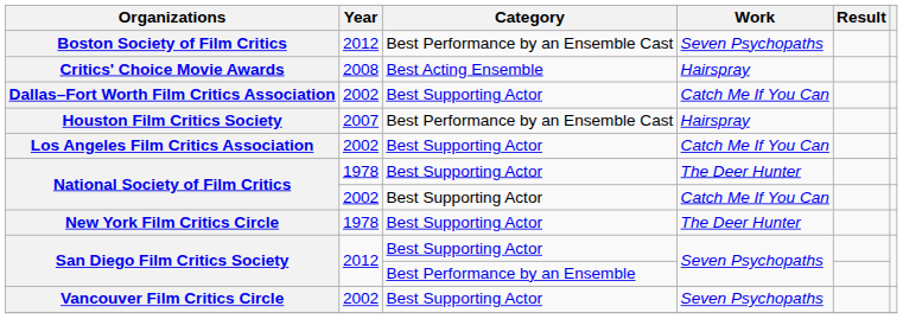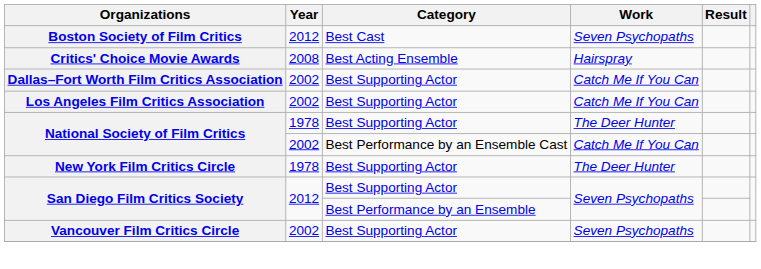 <table class= "wikitable plainrowheaders sortable">
 <tr>
 <th>Organizations</th>
 <th scope="col">Year</th>
 <th scope="col">Category</th>
 <th scope="col">Work</th>
 <th scope="col">Result</th>
 <th scope="col" class="unsortable"></th>
 </tr>
 <tr>
 <th rowspan="1", scope="row"><a href='#'>Boston Society of Film Critics</a></th>
 <td style="text-align:center;"><a href='#'>2012</a></td>
-<td>Best Performance by an Ensemble Cast</td>
+<td><a href='#'>Best Cast</a></td>
 <td><em><a href='#'>Seven Psychopaths</a></em></td>
 <td></td>
 <td style="text-align:center;"></td>
 </tr>
 <tr>
 <th rowspan="1", scope="row"><a href='#'>Critics' Choice Movie Awards</a></th>
 <td style="text-align:center;"><a href='#'>2008</a></td>
 <td><a href='#'>Best Acting Ensemble</a></td>
 <td><em><a href='#'>Hairspray</a></em></td>
 <td></td>
 <td style="text-align:center;"></td>
 </tr>
 <tr>
 <th rowspan="1", scope="row"><a href='#'>Dallas–Fort Worth Film Critics Association</a></th>
 <td style="text-align:center;"><a href='#'>2002</a></td>
 <td><a href='#'>Best Supporting Actor</a></td>
 <td><em><a href='#'>Catch Me If You Can</a></em></td>
 <td></td>
 <td style="text-align:center;"></td>
 </tr>
 <tr>
-<th rowspan="1", scope="row"><a href='#'>Houston Film Critics Society</a></th>
-<td style="text-align:center;"><a href='#'>2007</a></td>
-<td>Best Performance by an Ensemble Cast</td>
-<td><em><a href='#'>Hairspray</a></em></td>
-<td></td>
-<td style="text-align:center;"></td>
-</tr>
-<tr>
 <th rowspan="1", scope="row"><a href='#'>Los Angeles Film Critics Association</a></th>
 <td style="text-align:center;"><a href='#'>2002</a></td>
 <td><a href='#'>Best Supporting Actor</a></td>
 <td><em><a href='#'>Catch Me If You Can</a></em></td>
 <td></td>
 <td style="text-align:center;"></td>
 </tr>
 <tr>
 <th rowspan="2", scope="row"><a href='#'>National Society of Film Critics</a></th>
 <td style="text-align:center;"><a href='#'>1978</a></td>
 <td><a href='#'>Best Supporting Actor</a></td>
 <td><em><a href='#'>The Deer Hunter</a></em></td>
 <td></td>
 <td style="text-align:center;"></td>
 </tr>
 <tr>
 <td style="text-align:center;"><a href='#'>2002</a></td>
-<td>Best Supporting Actor</td>
+<td>Best Performance by an Ensemble Cast</td>
 <td><em><a href='#'>Catch Me If You Can</a></em></td>
 <td></td>
 <td style="text-align:center;"></td>
 </tr>
 <tr>
 <th rowspan="1", scope="row"><a href='#'>New York Film Critics Circle</a></th>
 <td style="text-align:center;"><a href='#'>1978</a></td>
 <td><a href='#'>Best Supporting Actor</a></td>
 <td><em><a href='#'>The Deer Hunter</a></em></td>
 <td></td>
 <td style="text-align:center;"></td>
 </tr>
 <tr>
 <th rowspan="2", scope="row"><a href='#'>San Diego Film Critics Society</a></th>
 <td style="text-align:center;", rowspan="2"><a href='#'>2012</a></td>
 <td><a href='#'>Best Supporting Actor</a></td>
 <td rowspan=2><em><a href='#'>Seven Psychopaths</a></em></td>
 <td></td>
 <td style="text-align:center;" rowspan="2"></td>
 </tr>
 <tr>
 <td><a href='#'>Best Performance by an Ensemble</a></td>
 <td></td>
 </tr>
 <tr>
 <th rowspan="1", scope="row"><a href='#'>Vancouver Film Critics Circle</a></th>
 <td style="text-align:center;"><a href='#'>2002</a></td>
 <td><a href='#'>Best Supporting Actor</a></td>
 <td><em><a href='#'>Seven Psychopaths</a></em></td>
 <td></td>
 <td style="text-align:center;"></td>
 </tr>
 <tr>
 </tr>
 </table>
